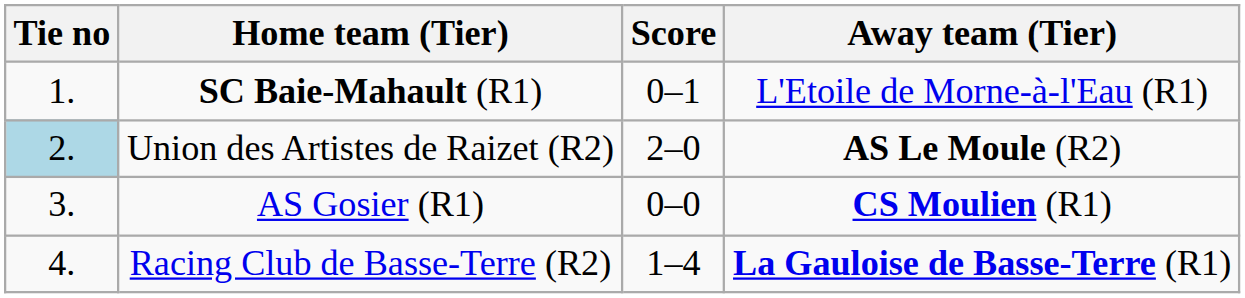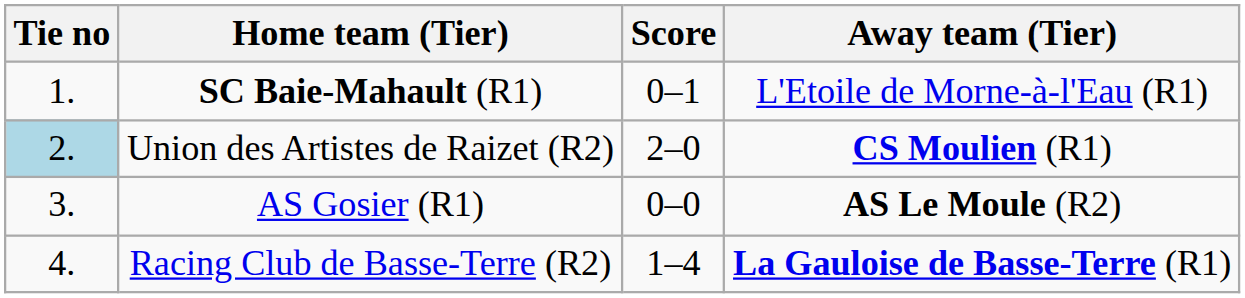 <table class="wikitable" style="text-align: center">
 <tr>
 <th>Tie no</th>
 <th>Home team (Tier)</th>
 <th>Score</th>
 <th>Away team (Tier)</th>
 </tr>
 <tr>
 <td>1.</td>
 <td> <strong>SC Baie-Mahault</strong> (R1)</td>
 <td>0–1</td>
 <td><a href='#'>L'Etoile de Morne-à-l'Eau</a> (R1) </td>
 </tr>
 <tr>
 <td style="background: lightblue;">2.</td>
 <td> Union des Artistes de Raizet (R2)</td>
 <td>2–0</td>
-<td><strong>AS Le Moule</strong> (R2) </td>
+<td><strong><a href='#'>CS Moulien</a></strong> (R1) </td>
 </tr>
 <tr>
 <td>3.</td>
 <td> <a href='#'>AS Gosier</a> (R1)</td>
 <td>0–0 </td>
-<td><strong><a href='#'>CS Moulien</a></strong> (R1) </td>
+<td><strong>AS Le Moule</strong> (R2) </td>
 </tr>
 <tr>
 <td>4.</td>
 <td> <a href='#'>Racing Club de Basse-Terre</a> (R2)</td>
 <td>1–4</td>
 <td><strong><a href='#'>La Gauloise de Basse-Terre</a></strong> (R1) </td>
 </tr>
 </table>
